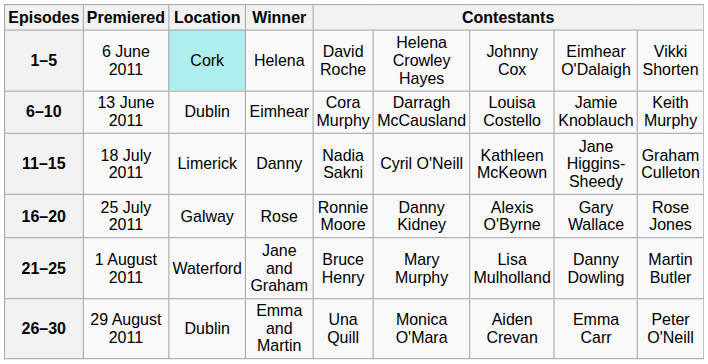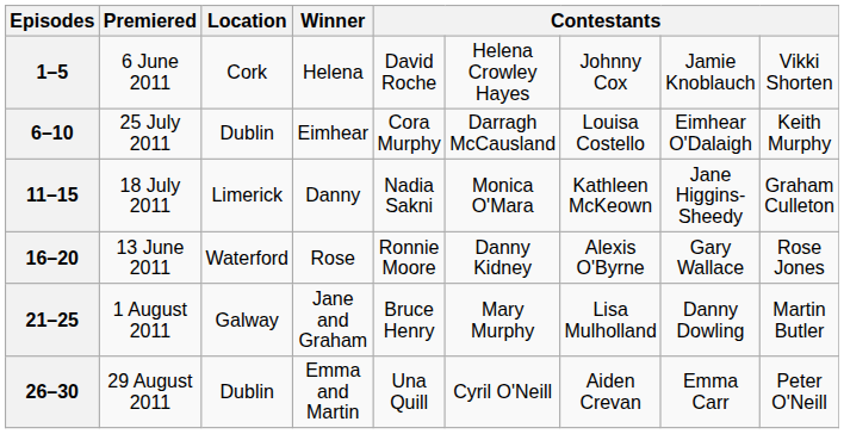 <table class="wikitable" style="font-size:90%; text-align:center">
 <tr>
 <th>Episodes</th>
 <th>Premiered</th>
 <th>Location</th>
 <th>Winner</th>
 <th colspan="5">Contestants</th>
 </tr>
 <tr>
 <th>1–5</th>
 <td>6 June 2011</td>
-<td style="background: paleturquoise;">Cork</td>
+<td>Cork</td>
 <td>Helena</td>
 <td>David Roche</td>
 <td>Helena Crowley Hayes</td>
 <td>Johnny Cox</td>
-<td>Eimhear O'Dalaigh</td>
+<td>Jamie Knoblauch</td>
 <td>Vikki Shorten</td>
 </tr>
 <tr>
 <th>6–10</th>
-<td>13 June 2011</td>
+<td>25 July 2011</td>
 <td>Dublin</td>
 <td>Eimhear</td>
 <td>Cora Murphy</td>
 <td>Darragh McCausland</td>
 <td>Louisa Costello</td>
-<td>Jamie Knoblauch</td>
+<td>Eimhear O'Dalaigh</td>
 <td>Keith Murphy</td>
 </tr>
 <tr>
 <th>11–15</th>
 <td>18 July 2011</td>
 <td>Limerick</td>
 <td>Danny</td>
 <td>Nadia Sakni</td>
-<td>Cyril O'Neill</td>
+<td>Monica O'Mara</td>
 <td>Kathleen McKeown</td>
 <td>Jane Higgins-Sheedy</td>
 <td>Graham Culleton</td>
 </tr>
 <tr>
 <th>16–20</th>
-<td>25 July 2011</td>
-<td>Galway</td>
+<td>13 June 2011</td>
+<td>Waterford</td>
 <td>Rose</td>
 <td>Ronnie Moore</td>
 <td>Danny Kidney</td>
 <td>Alexis O'Byrne</td>
 <td>Gary Wallace</td>
 <td>Rose Jones</td>
 </tr>
 <tr>
 <th>21–25</th>
 <td>1 August 2011</td>
-<td>Waterford</td>
+<td>Galway</td>
 <td>Jane and Graham</td>
 <td>Bruce Henry</td>
 <td>Mary Murphy</td>
 <td>Lisa Mulholland</td>
 <td>Danny Dowling</td>
 <td>Martin Butler</td>
 </tr>
 <tr>
 <th>26–30</th>
 <td>29 August 2011</td>
 <td>Dublin</td>
 <td>Emma and Martin</td>
 <td>Una Quill</td>
-<td>Monica O'Mara</td>
+<td>Cyril O'Neill</td>
 <td>Aiden Crevan</td>
 <td>Emma Carr</td>
 <td>Peter O'Neill</td>
 </tr>
 </table>
